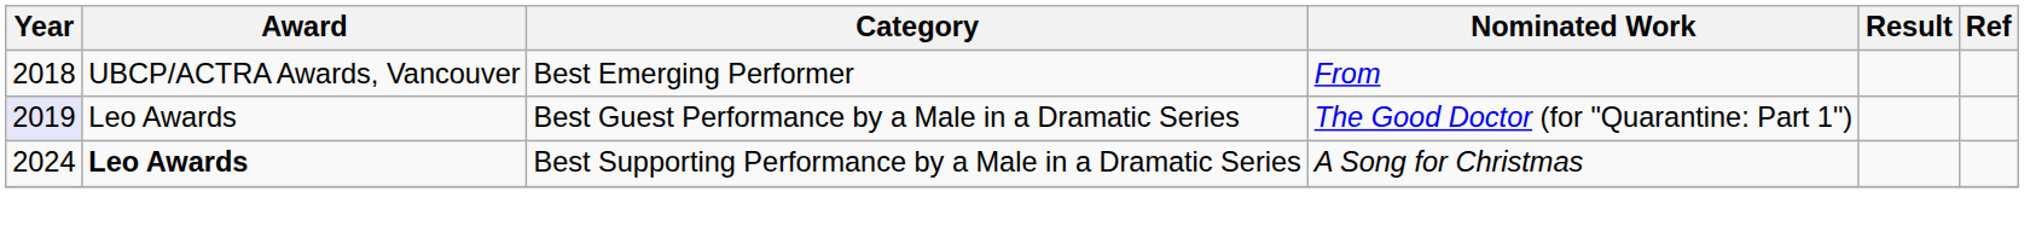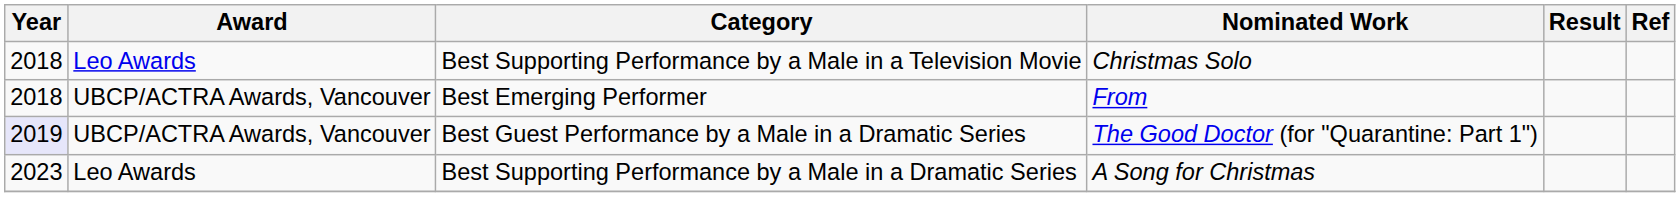 <table class="wikitable">
 <tr>
 <th>Year</th>
 <th>Award</th>
 <th>Category</th>
 <th>Nominated Work</th>
 <th>Result</th>
 <th>Ref</th>
 </tr>
 <tr>
 <td>2018</td>
+<td><a href='#'>Leo Awards</a></td>
+<td>Best Supporting Performance by a Male in a Television Movie</td>
+<td><em>Christmas Solo</em></td>
+<td></td>
+<td style="text-align:center;"></td>
+</tr>
+<tr>
+<td>2018</td>
 <td>UBCP/ACTRA Awards, Vancouver</td>
 <td>Best Emerging Performer</td>
 <td><em><a href='#'>From</a></em></td>
 <td></td>
 <td style="text-align:center;"></td>
 </tr>
 <tr>
 <td style="background: lavender;">2019</td>
-<td>Leo Awards</td>
+<td>UBCP/ACTRA Awards, Vancouver</td>
 <td>Best Guest Performance by a Male in a Dramatic Series</td>
 <td><em><a href='#'>The Good Doctor</a></em> (for "Quarantine: Part 1")</td>
 <td></td>
 <td></td>
 </tr>
 <tr>
-<td>2024</td>
-<td><strong>Leo Awards</strong></td>
+<td>2023</td>
+<td>Leo Awards</td>
 <td>Best Supporting Performance by a Male in a Dramatic Series</td>
 <td><em>A Song for Christmas</em></td>
 <td></td>
 <td style="text-align:center;"></td>
 </tr>
 <tr>
 </tr>
 </table>
